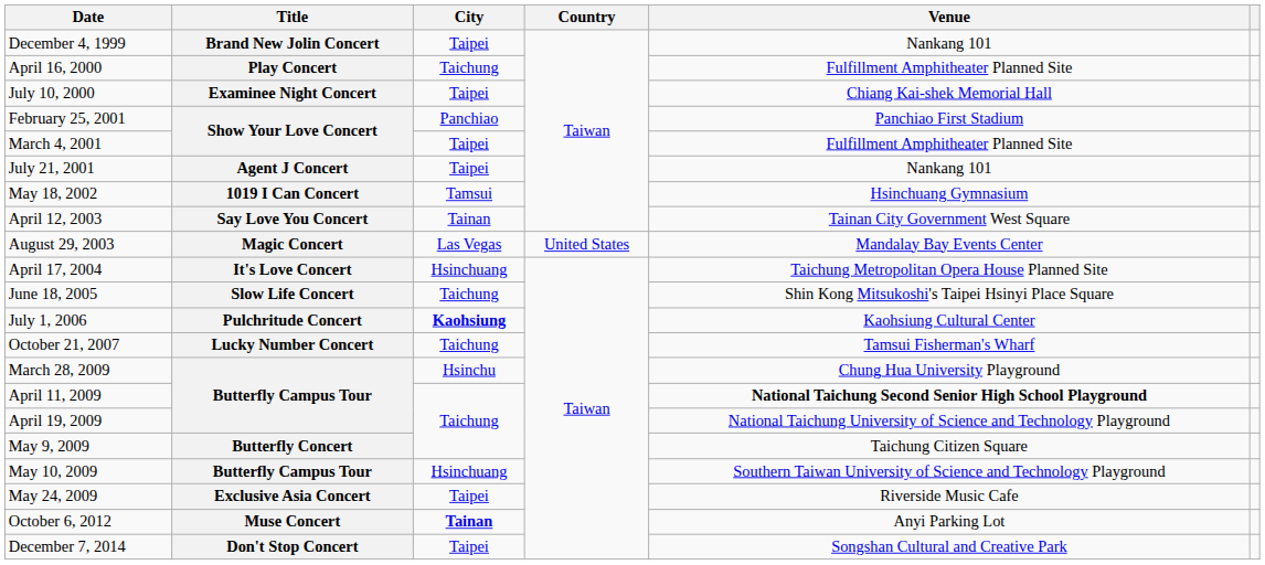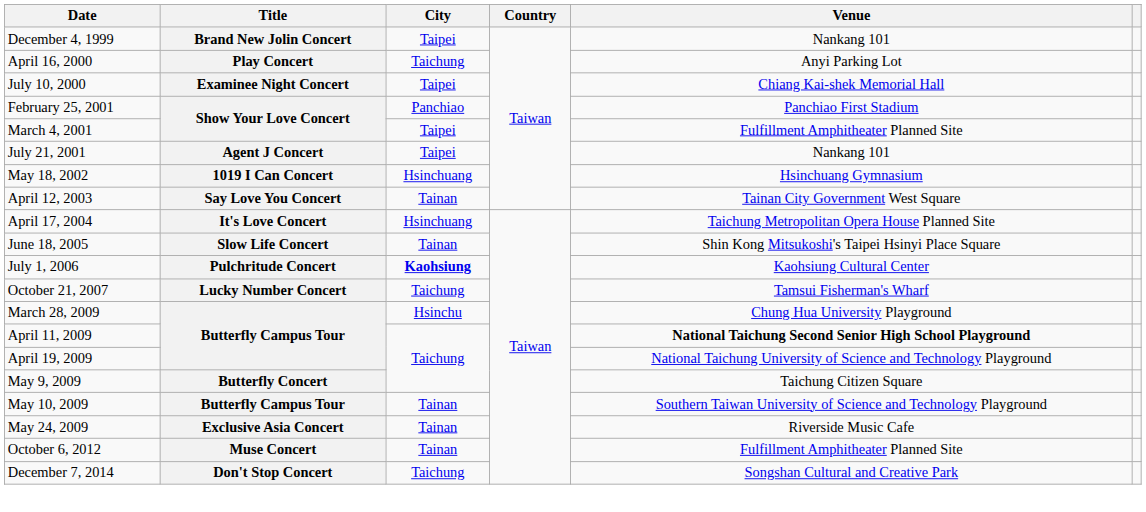 <table class="wikitable sortable plainrowheaders" style="text-align:center;" width=100%>
 <tr>
 <th scope="col">Date</th>
 <th scope="col">Title</th>
 <th scope="col">City</th>
 <th scope="col">Country</th>
 <th scope="col">Venue</th>
 <th class="unsortable"></th>
 </tr>
 <tr>
 <td style="text-align:left;">December 4, 1999</td>
 <th scope="row">Brand New Jolin Concert</th>
 <td><a href='#'>Taipei</a></td>
 <td rowspan="8"><a href='#'>Taiwan</a></td>
 <td>Nankang 101</td>
 <td></td>
 </tr>
 <tr>
 <td style="text-align:left;">April 16, 2000</td>
 <th scope="row">Play Concert</th>
 <td><a href='#'>Taichung</a></td>
-<td><a href='#'>Fulfillment Amphitheater</a> Planned Site</td>
+<td>Anyi Parking Lot</td>
 <td></td>
 </tr>
 <tr>
 <td style="text-align:left;">July 10, 2000</td>
 <th scope="row">Examinee Night Concert</th>
 <td><a href='#'>Taipei</a></td>
 <td><a href='#'>Chiang Kai-shek Memorial Hall</a></td>
 <td></td>
 </tr>
 <tr>
 <td style="text-align:left;">February 25, 2001</td>
 <th scope="row" rowspan="2">Show Your Love Concert</th>
 <td><a href='#'>Panchiao</a></td>
 <td><a href='#'>Panchiao First Stadium</a></td>
 <td></td>
 </tr>
 <tr>
 <td style="text-align:left;">March 4, 2001</td>
 <td><a href='#'>Taipei</a></td>
 <td><a href='#'>Fulfillment Amphitheater</a> Planned Site</td>
 <td></td>
 </tr>
 <tr>
 <td style="text-align:left;">July 21, 2001</td>
 <th scope="row">Agent J Concert</th>
 <td><a href='#'>Taipei</a></td>
 <td>Nankang 101</td>
 <td></td>
 </tr>
 <tr>
 <td style="text-align:left;">May 18, 2002</td>
 <th scope="row">1019 I Can Concert</th>
-<td><a href='#'>Tamsui</a></td>
+<td><a href='#'>Hsinchuang</a></td>
 <td><a href='#'>Hsinchuang Gymnasium</a></td>
 <td></td>
 </tr>
 <tr>
 <td style="text-align:left;">April 12, 2003</td>
 <th scope="row">Say Love You Concert</th>
 <td><a href='#'>Tainan</a></td>
 <td><a href='#'>Tainan City Government</a> West Square</td>
-<td></td>
-</tr>
-<tr>
-<td style="text-align:left;">August 29, 2003</td>
-<th scope="row">Magic Concert</th>
-<td><a href='#'>Las Vegas</a></td>
-<td><a href='#'>United States</a></td>
-<td><a href='#'>Mandalay Bay Events Center</a></td>
 <td></td>
 </tr>
 <tr>
 <td style="text-align:left;">April 17, 2004</td>
 <th scope="row">It's Love Concert</th>
 <td><a href='#'>Hsinchuang</a></td>
 <td rowspan="12"><a href='#'>Taiwan</a></td>
 <td><a href='#'>Taichung Metropolitan Opera House</a> Planned Site</td>
 <td></td>
 </tr>
 <tr>
 <td style="text-align:left;">June 18, 2005</td>
 <th scope="row">Slow Life Concert</th>
-<td><a href='#'>Taichung</a></td>
+<td><a href='#'>Tainan</a></td>
 <td>Shin Kong <a href='#'>Mitsukoshi</a>'s Taipei Hsinyi Place Square</td>
 <td></td>
 </tr>
 <tr>
 <td style="text-align:left;">July 1, 2006</td>
 <th scope="row">Pulchritude Concert</th>
 <td><strong><a href='#'>Kaohsiung</a></strong></td>
 <td><a href='#'>Kaohsiung Cultural Center</a></td>
 <td></td>
 </tr>
 <tr>
 <td style="text-align:left;">October 21, 2007</td>
 <th scope="row">Lucky Number Concert</th>
 <td><a href='#'>Taichung</a></td>
 <td><a href='#'>Tamsui Fisherman's Wharf</a></td>
 <td></td>
 </tr>
 <tr>
 <td style="text-align:left;">March 28, 2009</td>
 <th scope="row" rowspan="3">Butterfly Campus Tour</th>
 <td><a href='#'>Hsinchu</a></td>
 <td><a href='#'>Chung Hua University</a> Playground</td>
 <td></td>
 </tr>
 <tr>
 <td style="text-align:left;">April 11, 2009</td>
 <td rowspan="3"><a href='#'>Taichung</a></td>
 <td><strong>National Taichung Second Senior High School Playground</strong></td>
 <td></td>
 </tr>
 <tr>
 <td style="text-align:left;">April 19, 2009</td>
 <td><a href='#'>National Taichung University of Science and Technology</a> Playground</td>
 <td></td>
 </tr>
 <tr>
 <td style="text-align:left;">May 9, 2009</td>
 <th scope="row">Butterfly Concert</th>
 <td>Taichung Citizen Square</td>
 <td></td>
 </tr>
 <tr>
 <td style="text-align:left;">May 10, 2009</td>
 <th scope="row">Butterfly Campus Tour</th>
-<td><a href='#'>Hsinchuang</a></td>
+<td><a href='#'>Tainan</a></td>
 <td><a href='#'>Southern Taiwan University of Science and Technology</a> Playground</td>
 <td></td>
 </tr>
 <tr>
 <td style="text-align:left;">May 24, 2009</td>
 <th scope="row">Exclusive Asia Concert</th>
-<td><a href='#'>Taipei</a></td>
+<td><a href='#'>Tainan</a></td>
 <td>Riverside Music Cafe</td>
 <td></td>
 </tr>
 <tr>
 <td style="text-align:left;">October 6, 2012</td>
 <th scope="row">Muse Concert</th>
-<td><strong><a href='#'>Tainan</a></strong></td>
-<td>Anyi Parking Lot</td>
+<td><a href='#'>Tainan</a></td>
+<td><a href='#'>Fulfillment Amphitheater</a> Planned Site</td>
 <td></td>
 </tr>
 <tr>
 <td style="text-align:left;">December 7, 2014</td>
 <th scope="row">Don't Stop Concert</th>
-<td><a href='#'>Taipei</a></td>
+<td><a href='#'>Taichung</a></td>
 <td><a href='#'>Songshan Cultural and Creative Park</a></td>
 <td></td>
 </tr>
 </table>
